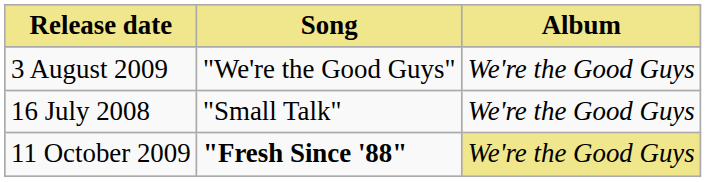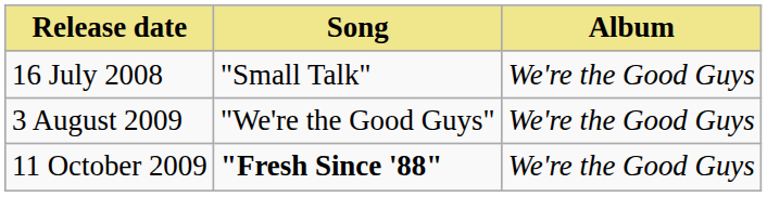 <table class="wikitable">
 <tr>
 <th style="background:khaki;">Release date</th>
 <th style="background:khaki;">Song</th>
 <th style="background:khaki;">Album</th>
 </tr>
 <tr>
+<td align="left">16 July 2008</td>
+<td>"Small Talk"</td>
+<td><em>We're the Good Guys</em></td>
+</tr>
+<tr>
 <td align="left">3 August 2009</td>
 <td>"We're the Good Guys"</td>
 <td><em>We're the Good Guys</em></td>
 </tr>
 <tr>
-<td align="left">16 July 2008</td>
-<td>"Small Talk"</td>
+<td align="left">11 October 2009</td>
+<td><strong>"Fresh Since '88"</strong></td>
 <td><em>We're the Good Guys</em></td>
 </tr>
-<tr>
-<td align="left">11 October 2009</td>
-<td><strong>"Fresh Since '88"</strong></td>
-<td style="background: khaki;"><em>We're the Good Guys</em></td>
-</tr>
 </table>
